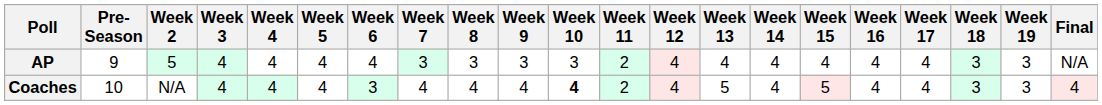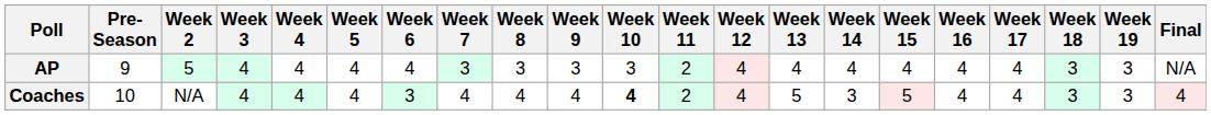 <table class="wikitable" style="white-space:nowrap;font-size:90%">
 <tr>
 <th>Poll</th>
 <th>Pre-<br>Season</th>
 <th>Week<br>2</th>
 <th>Week<br>3</th>
 <th>Week<br>4</th>
 <th>Week<br>5</th>
 <th>Week<br>6</th>
 <th>Week<br>7</th>
 <th>Week<br>8</th>
 <th>Week<br>9</th>
 <th>Week<br>10</th>
 <th>Week<br>11</th>
 <th>Week<br>12</th>
 <th>Week<br>13</th>
 <th>Week<br>14</th>
 <th>Week<br>15</th>
 <th>Week<br>16</th>
 <th>Week<br>17</th>
 <th>Week<br>18</th>
 <th>Week<br>19</th>
 <th>Final</th>
 </tr>
 <tr style="text-align:center;">
 <th>AP</th>
 <td style="background:#FFF;">9</td>
 <td style="background:#D8FFEB;">5</td>
 <td style="background:#D8FFEB;">4</td>
 <td style="background:#FFF;">4</td>
 <td style="background:#FFF;">4</td>
 <td style="background:#FFF;">4</td>
 <td style="background:#D8FFEB;">3</td>
 <td style="background:#FFF;">3</td>
 <td style="background:#FFF;">3</td>
 <td style="background:#FFF;">3</td>
 <td style="background:#D8FFEB;">2</td>
 <td style="background:#FFE6E6;">4</td>
 <td style="background:#FFF;">4</td>
 <td style="background:#FFF;">4</td>
 <td style="background:#FFF;">4</td>
 <td style="background:#FFF;">4</td>
 <td style="background:#FFF;">4</td>
 <td style="background:#D8FFEB;">3</td>
 <td style="background:#FFF;">3</td>
 <td style="background:#FFF;">N/A</td>
 </tr>
 <tr style="text-align:center;">
 <th>Coaches</th>
 <td style="background:#FFF;">10</td>
 <td style="background:#FFF;">N/A</td>
 <td style="background:#D8FFEB;">4</td>
 <td style="background:#D8FFEB;">4</td>
 <td style="background:#FFF;">4</td>
 <td style="background:#D8FFEB;">3</td>
 <td style="background:#FFF;">4</td>
 <td style="background:#FFF;">4</td>
 <td style="background:#FFF;">4</td>
 <td style="background:#FFF;"><strong>4</strong></td>
 <td style="background:#D8FFEB;">2</td>
 <td style="background:#FFE6E6;">4</td>
 <td style="background:#FFF;">5</td>
-<td style="background:#FFF;">4</td>
+<td style="background:#FFF;">3</td>
 <td style="background:#FFE6E6;">5</td>
 <td style="background:#FFF;">4</td>
 <td style="background:#FFF;">4</td>
 <td style="background:#D8FFEB;">3</td>
 <td style="background:#FFF;">3</td>
 <td style="background:#FFE6E6;">4</td>
 </tr>
 </table>
